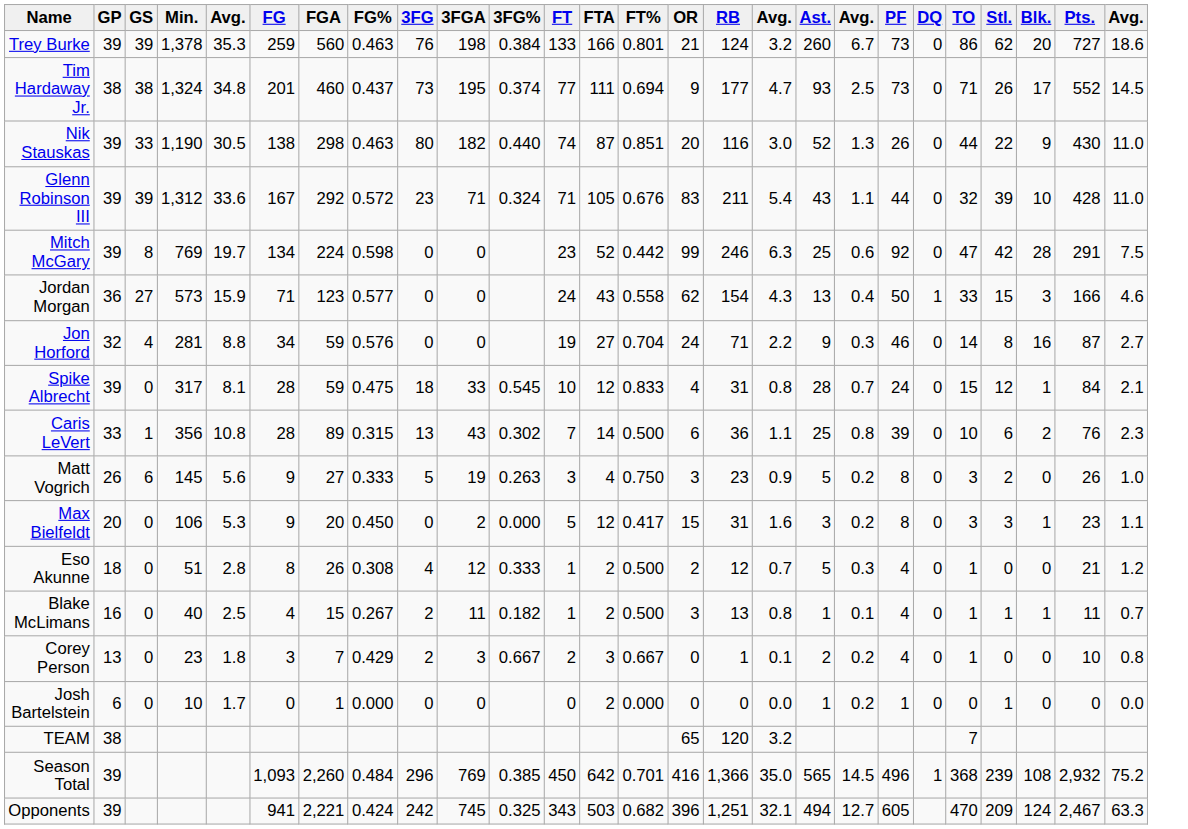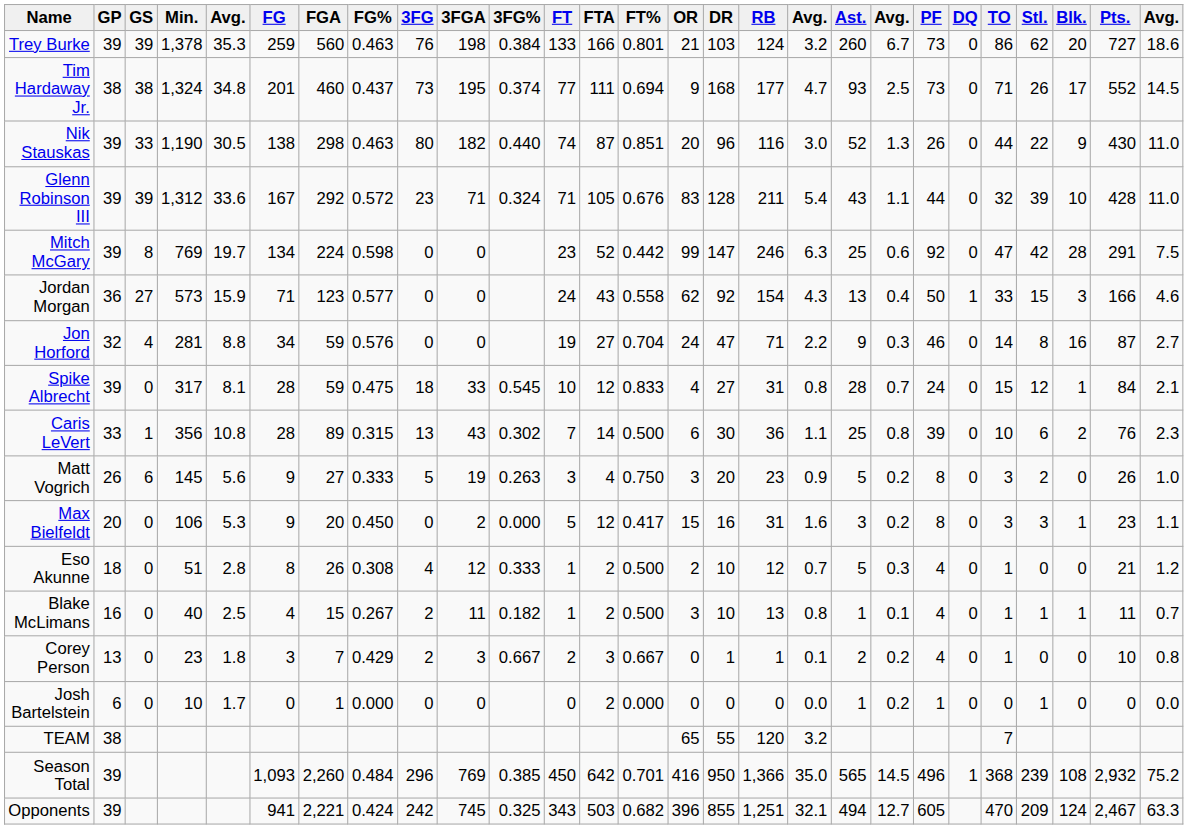 <table class="wikitable sortable" style="text-align:right">
 <tr>
 <td style="text-align:center; background:#f0f0f0;"><strong>Name</strong></td>
 <td style="text-align:center; background:#f0f0f0;"><strong>GP</strong></td>
 <td style="text-align:center; background:#f0f0f0;"><strong>GS</strong></td>
 <td style="text-align:center; background:#f0f0f0;"><strong>Min.</strong></td>
 <td style="text-align:center; background:#f0f0f0;"><strong>Avg.</strong></td>
 <td style="text-align:center; background:#f0f0f0;"><strong><a href='#'>FG</a></strong></td>
 <td style="text-align:center; background:#f0f0f0;"><strong>FGA</strong></td>
 <td style="text-align:center; background:#f0f0f0;"><strong>FG%</strong></td>
 <td style="text-align:center; background:#f0f0f0;"><strong><a href='#'>3FG</a></strong></td>
 <td style="text-align:center; background:#f0f0f0;"><strong>3FGA</strong></td>
 <td style="text-align:center; background:#f0f0f0;"><strong>3FG%</strong></td>
 <td style="text-align:center; background:#f0f0f0;"><strong><a href='#'>FT</a></strong></td>
 <td style="text-align:center; background:#f0f0f0;"><strong>FTA</strong></td>
 <td style="text-align:center; background:#f0f0f0;"><strong>FT%</strong></td>
 <td style="text-align:center; background:#f0f0f0;"><strong>OR</strong></td>
+<td style="text-align:center; background:#f0f0f0;"><strong>DR</strong></td>
 <td style="text-align:center; background:#f0f0f0;"><strong><a href='#'>RB</a></strong></td>
 <td style="text-align:center; background:#f0f0f0;"><strong>Avg.</strong></td>
 <td style="text-align:center; background:#f0f0f0;"><strong><a href='#'>Ast.</a></strong></td>
 <td style="text-align:center; background:#f0f0f0;"><strong>Avg.</strong></td>
 <td style="text-align:center; background:#f0f0f0;"><strong><a href='#'>PF</a></strong></td>
 <td style="text-align:center; background:#f0f0f0;"><strong><a href='#'>DQ</a></strong></td>
 <td style="text-align:center; background:#f0f0f0;"><strong><a href='#'>TO</a></strong></td>
 <td style="text-align:center; background:#f0f0f0;"><strong><a href='#'>Stl.</a></strong></td>
 <td style="text-align:center; background:#f0f0f0;"><strong><a href='#'>Blk.</a></strong></td>
 <td style="text-align:center; background:#f0f0f0;"><strong><a href='#'>Pts.</a></strong></td>
 <td style="text-align:center; background:#f0f0f0;"><strong>Avg.</strong></td>
 </tr>
 <tr>
 <td><a href='#'>Trey Burke</a></td>
 <td>39</td>
 <td>39</td>
 <td>1,378</td>
 <td>35.3</td>
 <td>259</td>
 <td>560</td>
 <td>0.463</td>
 <td>76</td>
 <td>198</td>
 <td>0.384</td>
 <td>133</td>
 <td>166</td>
 <td>0.801</td>
 <td>21</td>
+<td>103</td>
 <td>124</td>
 <td>3.2</td>
 <td>260</td>
 <td>6.7</td>
 <td>73</td>
 <td>0</td>
 <td>86</td>
 <td>62</td>
 <td>20</td>
 <td>727</td>
 <td>18.6</td>
 </tr>
 <tr>
 <td><a href='#'>Tim Hardaway Jr.</a></td>
 <td>38</td>
 <td>38</td>
 <td>1,324</td>
 <td>34.8</td>
 <td>201</td>
 <td>460</td>
 <td>0.437</td>
 <td>73</td>
 <td>195</td>
 <td>0.374</td>
 <td>77</td>
 <td>111</td>
 <td>0.694</td>
 <td>9</td>
+<td>168</td>
 <td>177</td>
 <td>4.7</td>
 <td>93</td>
 <td>2.5</td>
 <td>73</td>
 <td>0</td>
 <td>71</td>
 <td>26</td>
 <td>17</td>
 <td>552</td>
 <td>14.5</td>
 </tr>
 <tr>
 <td><a href='#'>Nik Stauskas</a></td>
 <td>39</td>
 <td>33</td>
 <td>1,190</td>
 <td>30.5</td>
 <td>138</td>
 <td>298</td>
 <td>0.463</td>
 <td>80</td>
 <td>182</td>
 <td>0.440</td>
 <td>74</td>
 <td>87</td>
 <td>0.851</td>
 <td>20</td>
+<td>96</td>
 <td>116</td>
 <td>3.0</td>
 <td>52</td>
 <td>1.3</td>
 <td>26</td>
 <td>0</td>
 <td>44</td>
 <td>22</td>
 <td>9</td>
 <td>430</td>
 <td>11.0</td>
 </tr>
 <tr>
 <td><a href='#'>Glenn Robinson III</a></td>
 <td>39</td>
 <td>39</td>
 <td>1,312</td>
 <td>33.6</td>
 <td>167</td>
 <td>292</td>
 <td>0.572</td>
 <td>23</td>
 <td>71</td>
 <td>0.324</td>
 <td>71</td>
 <td>105</td>
 <td>0.676</td>
 <td>83</td>
+<td>128</td>
 <td>211</td>
 <td>5.4</td>
 <td>43</td>
 <td>1.1</td>
 <td>44</td>
 <td>0</td>
 <td>32</td>
 <td>39</td>
 <td>10</td>
 <td>428</td>
 <td>11.0</td>
 </tr>
 <tr>
 <td><a href='#'>Mitch McGary</a></td>
 <td>39</td>
 <td>8</td>
 <td>769</td>
 <td>19.7</td>
 <td>134</td>
 <td>224</td>
 <td>0.598</td>
 <td>0</td>
 <td>0</td>
 <td></td>
 <td>23</td>
 <td>52</td>
 <td>0.442</td>
 <td>99</td>
+<td>147</td>
 <td>246</td>
 <td>6.3</td>
 <td>25</td>
 <td>0.6</td>
 <td>92</td>
 <td>0</td>
 <td>47</td>
 <td>42</td>
 <td>28</td>
 <td>291</td>
 <td>7.5</td>
 </tr>
 <tr>
 <td>Jordan Morgan</td>
 <td>36</td>
 <td>27</td>
 <td>573</td>
 <td>15.9</td>
 <td>71</td>
 <td>123</td>
 <td>0.577</td>
 <td>0</td>
 <td>0</td>
 <td></td>
 <td>24</td>
 <td>43</td>
 <td>0.558</td>
 <td>62</td>
+<td>92</td>
 <td>154</td>
 <td>4.3</td>
 <td>13</td>
 <td>0.4</td>
 <td>50</td>
 <td>1</td>
 <td>33</td>
 <td>15</td>
 <td>3</td>
 <td>166</td>
 <td>4.6</td>
 </tr>
 <tr>
 <td><a href='#'>Jon Horford</a></td>
 <td>32</td>
 <td>4</td>
 <td>281</td>
 <td>8.8</td>
 <td>34</td>
 <td>59</td>
 <td>0.576</td>
 <td>0</td>
 <td>0</td>
 <td></td>
 <td>19</td>
 <td>27</td>
 <td>0.704</td>
 <td>24</td>
+<td>47</td>
 <td>71</td>
 <td>2.2</td>
 <td>9</td>
 <td>0.3</td>
 <td>46</td>
 <td>0</td>
 <td>14</td>
 <td>8</td>
 <td>16</td>
 <td>87</td>
 <td>2.7</td>
 </tr>
 <tr>
 <td><a href='#'>Spike Albrecht</a></td>
 <td>39</td>
 <td>0</td>
 <td>317</td>
 <td>8.1</td>
 <td>28</td>
 <td>59</td>
 <td>0.475</td>
 <td>18</td>
 <td>33</td>
 <td>0.545</td>
 <td>10</td>
 <td>12</td>
 <td>0.833</td>
 <td>4</td>
+<td>27</td>
 <td>31</td>
 <td>0.8</td>
 <td>28</td>
 <td>0.7</td>
 <td>24</td>
 <td>0</td>
 <td>15</td>
 <td>12</td>
 <td>1</td>
 <td>84</td>
 <td>2.1</td>
 </tr>
 <tr>
 <td><a href='#'>Caris LeVert</a></td>
 <td>33</td>
 <td>1</td>
 <td>356</td>
 <td>10.8</td>
 <td>28</td>
 <td>89</td>
 <td>0.315</td>
 <td>13</td>
 <td>43</td>
 <td>0.302</td>
 <td>7</td>
 <td>14</td>
 <td>0.500</td>
 <td>6</td>
+<td>30</td>
 <td>36</td>
 <td>1.1</td>
 <td>25</td>
 <td>0.8</td>
 <td>39</td>
 <td>0</td>
 <td>10</td>
 <td>6</td>
 <td>2</td>
 <td>76</td>
 <td>2.3</td>
 </tr>
 <tr>
 <td>Matt Vogrich</td>
 <td>26</td>
 <td>6</td>
 <td>145</td>
 <td>5.6</td>
 <td>9</td>
 <td>27</td>
 <td>0.333</td>
 <td>5</td>
 <td>19</td>
 <td>0.263</td>
 <td>3</td>
 <td>4</td>
 <td>0.750</td>
 <td>3</td>
+<td>20</td>
 <td>23</td>
 <td>0.9</td>
 <td>5</td>
 <td>0.2</td>
 <td>8</td>
 <td>0</td>
 <td>3</td>
 <td>2</td>
 <td>0</td>
 <td>26</td>
 <td>1.0</td>
 </tr>
 <tr>
 <td><a href='#'>Max Bielfeldt</a></td>
 <td>20</td>
 <td>0</td>
 <td>106</td>
 <td>5.3</td>
 <td>9</td>
 <td>20</td>
 <td>0.450</td>
 <td>0</td>
 <td>2</td>
 <td>0.000</td>
 <td>5</td>
 <td>12</td>
 <td>0.417</td>
 <td>15</td>
+<td>16</td>
 <td>31</td>
 <td>1.6</td>
 <td>3</td>
 <td>0.2</td>
 <td>8</td>
 <td>0</td>
 <td>3</td>
 <td>3</td>
 <td>1</td>
 <td>23</td>
 <td>1.1</td>
 </tr>
 <tr>
 <td>Eso Akunne</td>
 <td>18</td>
 <td>0</td>
 <td>51</td>
 <td>2.8</td>
 <td>8</td>
 <td>26</td>
 <td>0.308</td>
 <td>4</td>
 <td>12</td>
 <td>0.333</td>
 <td>1</td>
 <td>2</td>
 <td>0.500</td>
 <td>2</td>
+<td>10</td>
 <td>12</td>
 <td>0.7</td>
 <td>5</td>
 <td>0.3</td>
 <td>4</td>
 <td>0</td>
 <td>1</td>
 <td>0</td>
 <td>0</td>
 <td>21</td>
 <td>1.2</td>
 </tr>
 <tr>
 <td>Blake McLimans</td>
 <td>16</td>
 <td>0</td>
 <td>40</td>
 <td>2.5</td>
 <td>4</td>
 <td>15</td>
 <td>0.267</td>
 <td>2</td>
 <td>11</td>
 <td>0.182</td>
 <td>1</td>
 <td>2</td>
 <td>0.500</td>
 <td>3</td>
+<td>10</td>
 <td>13</td>
 <td>0.8</td>
 <td>1</td>
 <td>0.1</td>
 <td>4</td>
 <td>0</td>
 <td>1</td>
 <td>1</td>
 <td>1</td>
 <td>11</td>
 <td>0.7</td>
 </tr>
 <tr>
 <td>Corey Person</td>
 <td>13</td>
 <td>0</td>
 <td>23</td>
 <td>1.8</td>
 <td>3</td>
 <td>7</td>
 <td>0.429</td>
 <td>2</td>
 <td>3</td>
 <td>0.667</td>
 <td>2</td>
 <td>3</td>
 <td>0.667</td>
 <td>0</td>
 <td>1</td>
+<td>1</td>
 <td>0.1</td>
 <td>2</td>
 <td>0.2</td>
 <td>4</td>
 <td>0</td>
 <td>1</td>
 <td>0</td>
 <td>0</td>
 <td>10</td>
 <td>0.8</td>
 </tr>
 <tr>
 <td>Josh Bartelstein</td>
 <td>6</td>
 <td>0</td>
 <td>10</td>
 <td>1.7</td>
 <td>0</td>
 <td>1</td>
 <td>0.000</td>
 <td>0</td>
 <td>0</td>
 <td></td>
 <td>0</td>
 <td>2</td>
 <td>0.000</td>
+<td>0</td>
 <td>0</td>
 <td>0</td>
 <td>0.0</td>
 <td>1</td>
 <td>0.2</td>
 <td>1</td>
 <td>0</td>
 <td>0</td>
 <td>1</td>
 <td>0</td>
 <td>0</td>
 <td>0.0</td>
 </tr>
 <tr>
 <td>TEAM</td>
 <td>38</td>
 <td></td>
 <td></td>
 <td></td>
 <td></td>
 <td></td>
 <td></td>
 <td></td>
 <td></td>
 <td></td>
 <td></td>
 <td></td>
 <td></td>
 <td>65</td>
+<td>55</td>
 <td>120</td>
 <td>3.2</td>
 <td></td>
 <td></td>
 <td></td>
 <td></td>
 <td>7</td>
 <td></td>
 <td></td>
 <td></td>
 <td></td>
 </tr>
 <tr>
 <td>Season Total</td>
 <td>39</td>
 <td></td>
 <td></td>
 <td></td>
 <td>1,093</td>
 <td>2,260</td>
 <td>0.484</td>
 <td>296</td>
 <td>769</td>
 <td>0.385</td>
 <td>450</td>
 <td>642</td>
 <td>0.701</td>
 <td>416</td>
+<td>950</td>
 <td>1,366</td>
 <td>35.0</td>
 <td>565</td>
 <td>14.5</td>
 <td>496</td>
 <td>1</td>
 <td>368</td>
 <td>239</td>
 <td>108</td>
 <td>2,932</td>
 <td>75.2</td>
 </tr>
 <tr>
 <td>Opponents</td>
 <td>39</td>
 <td></td>
 <td></td>
 <td></td>
 <td>941</td>
 <td>2,221</td>
 <td>0.424</td>
 <td>242</td>
 <td>745</td>
 <td>0.325</td>
 <td>343</td>
 <td>503</td>
 <td>0.682</td>
 <td>396</td>
+<td>855</td>
 <td>1,251</td>
 <td>32.1</td>
 <td>494</td>
 <td>12.7</td>
 <td>605</td>
 <td></td>
 <td>470</td>
 <td>209</td>
 <td>124</td>
 <td>2,467</td>
 <td>63.3</td>
 </tr>
 </table>
